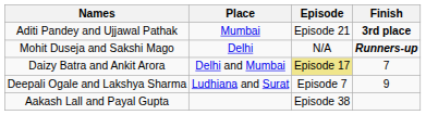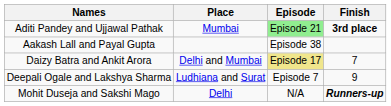 <table class="wikitable sortable" style="text-align:center">
 <tr>
 <th>Names</th>
 <th>Place</th>
 <th>Episode</th>
 <th>Finish</th>
 </tr>
 <tr>
 <td>Aditi Pandey and Ujjawal Pathak</td>
 <td><a href='#'>Mumbai</a></td>
-<td>Episode 21</td>
+<td style="background: lightgreen;">Episode 21</td>
 <td><strong>3rd place</strong></td>
 </tr>
 <tr>
-<td>Mohit Duseja and Sakshi Mago</td>
-<td><a href='#'>Delhi</a></td>
-<td>N/A</td>
-<td><strong><em>Runners-up</em></strong></td>
+<td>Aakash Lall and Payal Gupta</td>
+<td></td>
+<td>Episode 38</td>
+<td></td>
 </tr>
 <tr>
 <td>Daizy Batra and Ankit Arora</td>
 <td><a href='#'>Delhi</a> and <a href='#'>Mumbai</a></td>
 <td style="background: khaki;">Episode 17</td>
 <td>7</td>
 </tr>
 <tr>
 <td>Deepali Ogale and Lakshya Sharma</td>
 <td><a href='#'>Ludhiana</a> and <a href='#'>Surat</a></td>
 <td>Episode 7</td>
 <td>9</td>
 </tr>
 <tr>
-<td>Aakash Lall and Payal Gupta</td>
-<td></td>
-<td>Episode 38</td>
-<td></td>
+<td>Mohit Duseja and Sakshi Mago</td>
+<td><a href='#'>Delhi</a></td>
+<td>N/A</td>
+<td><strong><em>Runners-up</em></strong></td>
 </tr>
 </table>
